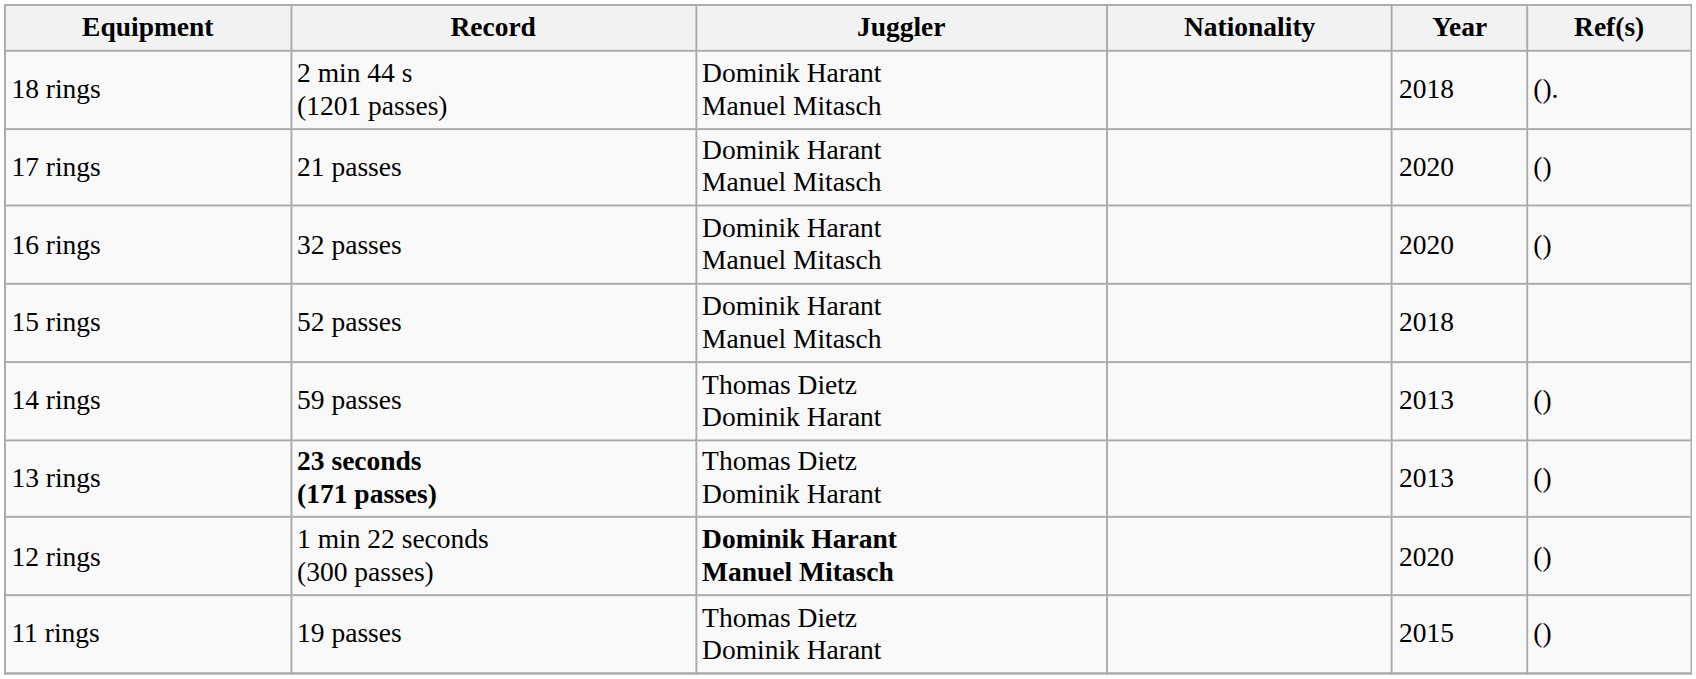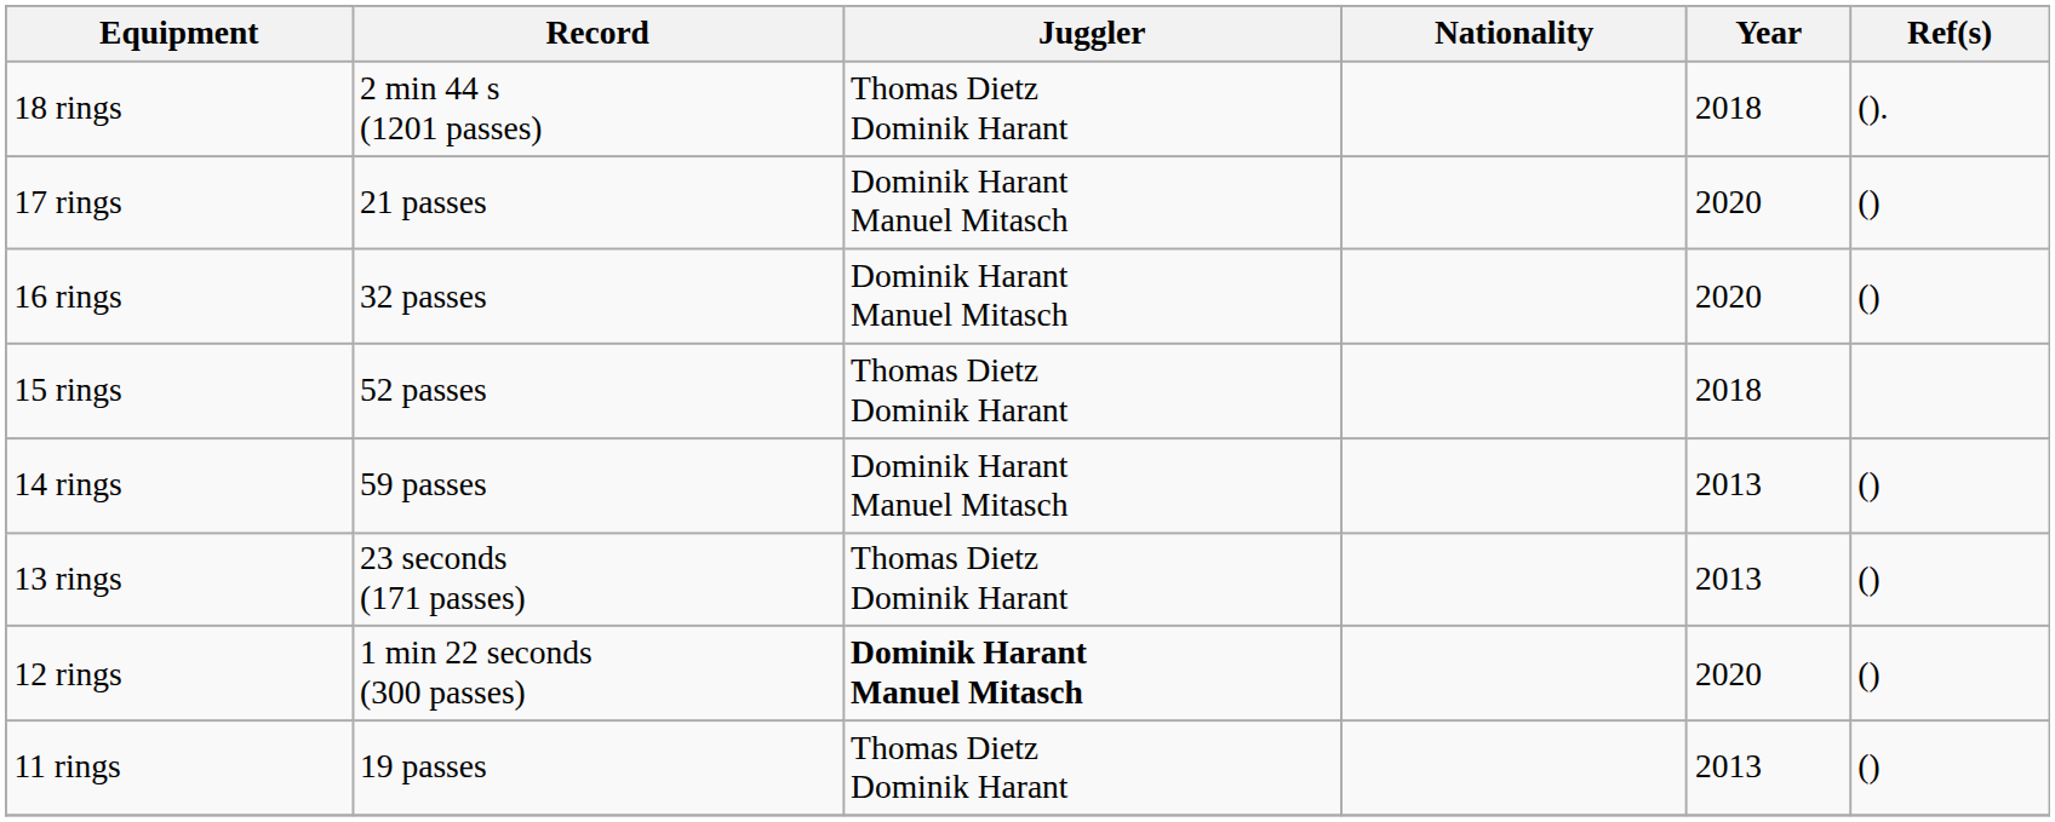 <table class="wikitable plainrowheaders" style="font-size:90%; width: 100%;">
 <tr>
 <th>Equipment</th>
 <th>Record</th>
 <th>Juggler</th>
 <th>Nationality</th>
 <th>Year</th>
 <th class="unsortable">Ref(s)</th>
 </tr>
 <tr>
 <td>18 rings</td>
 <td>2 min 44 s<br>(1201 passes)</td>
-<td>Dominik Harant<br>Manuel Mitasch</td>
+<td>Thomas Dietz<br>Dominik Harant</td>
 <td></td>
 <td>2018</td>
 <td>().</td>
 </tr>
 <tr>
 <td>17 rings</td>
 <td>21 passes</td>
 <td>Dominik Harant<br>Manuel Mitasch</td>
 <td></td>
 <td>2020</td>
 <td>()</td>
 </tr>
 <tr>
 <td>16 rings</td>
 <td>32 passes</td>
 <td>Dominik Harant<br>Manuel Mitasch</td>
 <td></td>
 <td>2020</td>
 <td>()</td>
 </tr>
 <tr>
 <td>15 rings</td>
 <td>52 passes</td>
-<td>Dominik Harant<br>Manuel Mitasch</td>
+<td>Thomas Dietz<br>Dominik Harant</td>
 <td><br></td>
 <td>2018</td>
 <td></td>
 </tr>
 <tr>
 <td>14 rings</td>
 <td>59 passes</td>
-<td>Thomas Dietz<br>Dominik Harant</td>
+<td>Dominik Harant<br>Manuel Mitasch</td>
 <td></td>
 <td>2013</td>
 <td>()</td>
 </tr>
 <tr>
 <td>13 rings</td>
-<td><strong>23 seconds<br>(171 passes)</strong></td>
+<td>23 seconds<br>(171 passes)</td>
 <td>Thomas Dietz<br>Dominik Harant</td>
 <td><br></td>
 <td>2013</td>
 <td>()</td>
 </tr>
 <tr>
 <td>12 rings</td>
 <td>1 min 22 seconds<br>(300 passes)</td>
 <td><strong>Dominik Harant<br>Manuel Mitasch</strong></td>
 <td></td>
 <td>2020</td>
 <td>()</td>
 </tr>
 <tr>
 <td>11 rings</td>
 <td>19 passes</td>
 <td>Thomas Dietz<br>Dominik Harant</td>
 <td><br></td>
-<td>2015</td>
+<td>2013</td>
 <td>()</td>
 </tr>
 <tr>
 </tr>
 </table>
